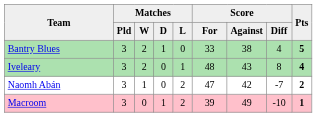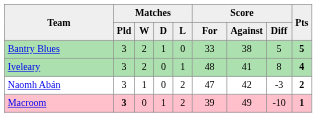 <table style=border-collapse:collapse border=1 cellspacing=0 cellpadding=5>
 <tr align=center bgcolor=#efefef>
 <th rowspan=2 width=165>Team</th>
 <th colspan=4>Matches</th>
 <th colspan=3>Score</th>
 <th rowspan=2width=20>Pts</th>
 </tr>
 <tr align=center bgcolor=#efefef>
 <th width=20>Pld</th>
 <th width=20>W</th>
 <th width=20>D</th>
 <th width=20>L</th>
 <th width=45>For</th>
 <th width=45>Against</th>
 <th width=30>Diff</th>
 </tr>
 <tr align=center style="background:#ACE1AF;">
 <td style="text-align:left;"><a href='#'>Bantry Blues</a></td>
 <td>3</td>
 <td>2</td>
 <td>1</td>
 <td>0</td>
 <td>33</td>
 <td>38</td>
-<td>4</td>
+<td>5</td>
 <td><strong>5</strong></td>
 </tr>
 <tr align=center style="background:#ACE1AF;">
 <td style="text-align:left;"><a href='#'>Iveleary</a></td>
 <td>3</td>
 <td>2</td>
 <td>0</td>
 <td>1</td>
 <td>48</td>
-<td>43</td>
+<td>41</td>
 <td>8</td>
 <td><strong>4</strong></td>
 </tr>
 <tr align=center>
 <td style="text-align:left;"><a href='#'>Naomh Abán</a></td>
 <td>3</td>
 <td>1</td>
 <td>0</td>
 <td>2</td>
 <td>47</td>
 <td>42</td>
-<td>-7</td>
+<td>-3</td>
 <td><strong>2</strong></td>
 </tr>
 <tr align=center style="background:#FFC0CB;">
 <td style="text-align:left;"><a href='#'>Macroom</a></td>
-<td>3</td>
+<td><strong>3</strong></td>
 <td>0</td>
 <td>1</td>
 <td>2</td>
 <td>39</td>
 <td>49</td>
 <td>-10</td>
 <td><strong>1</strong></td>
 </tr>
 </table>
